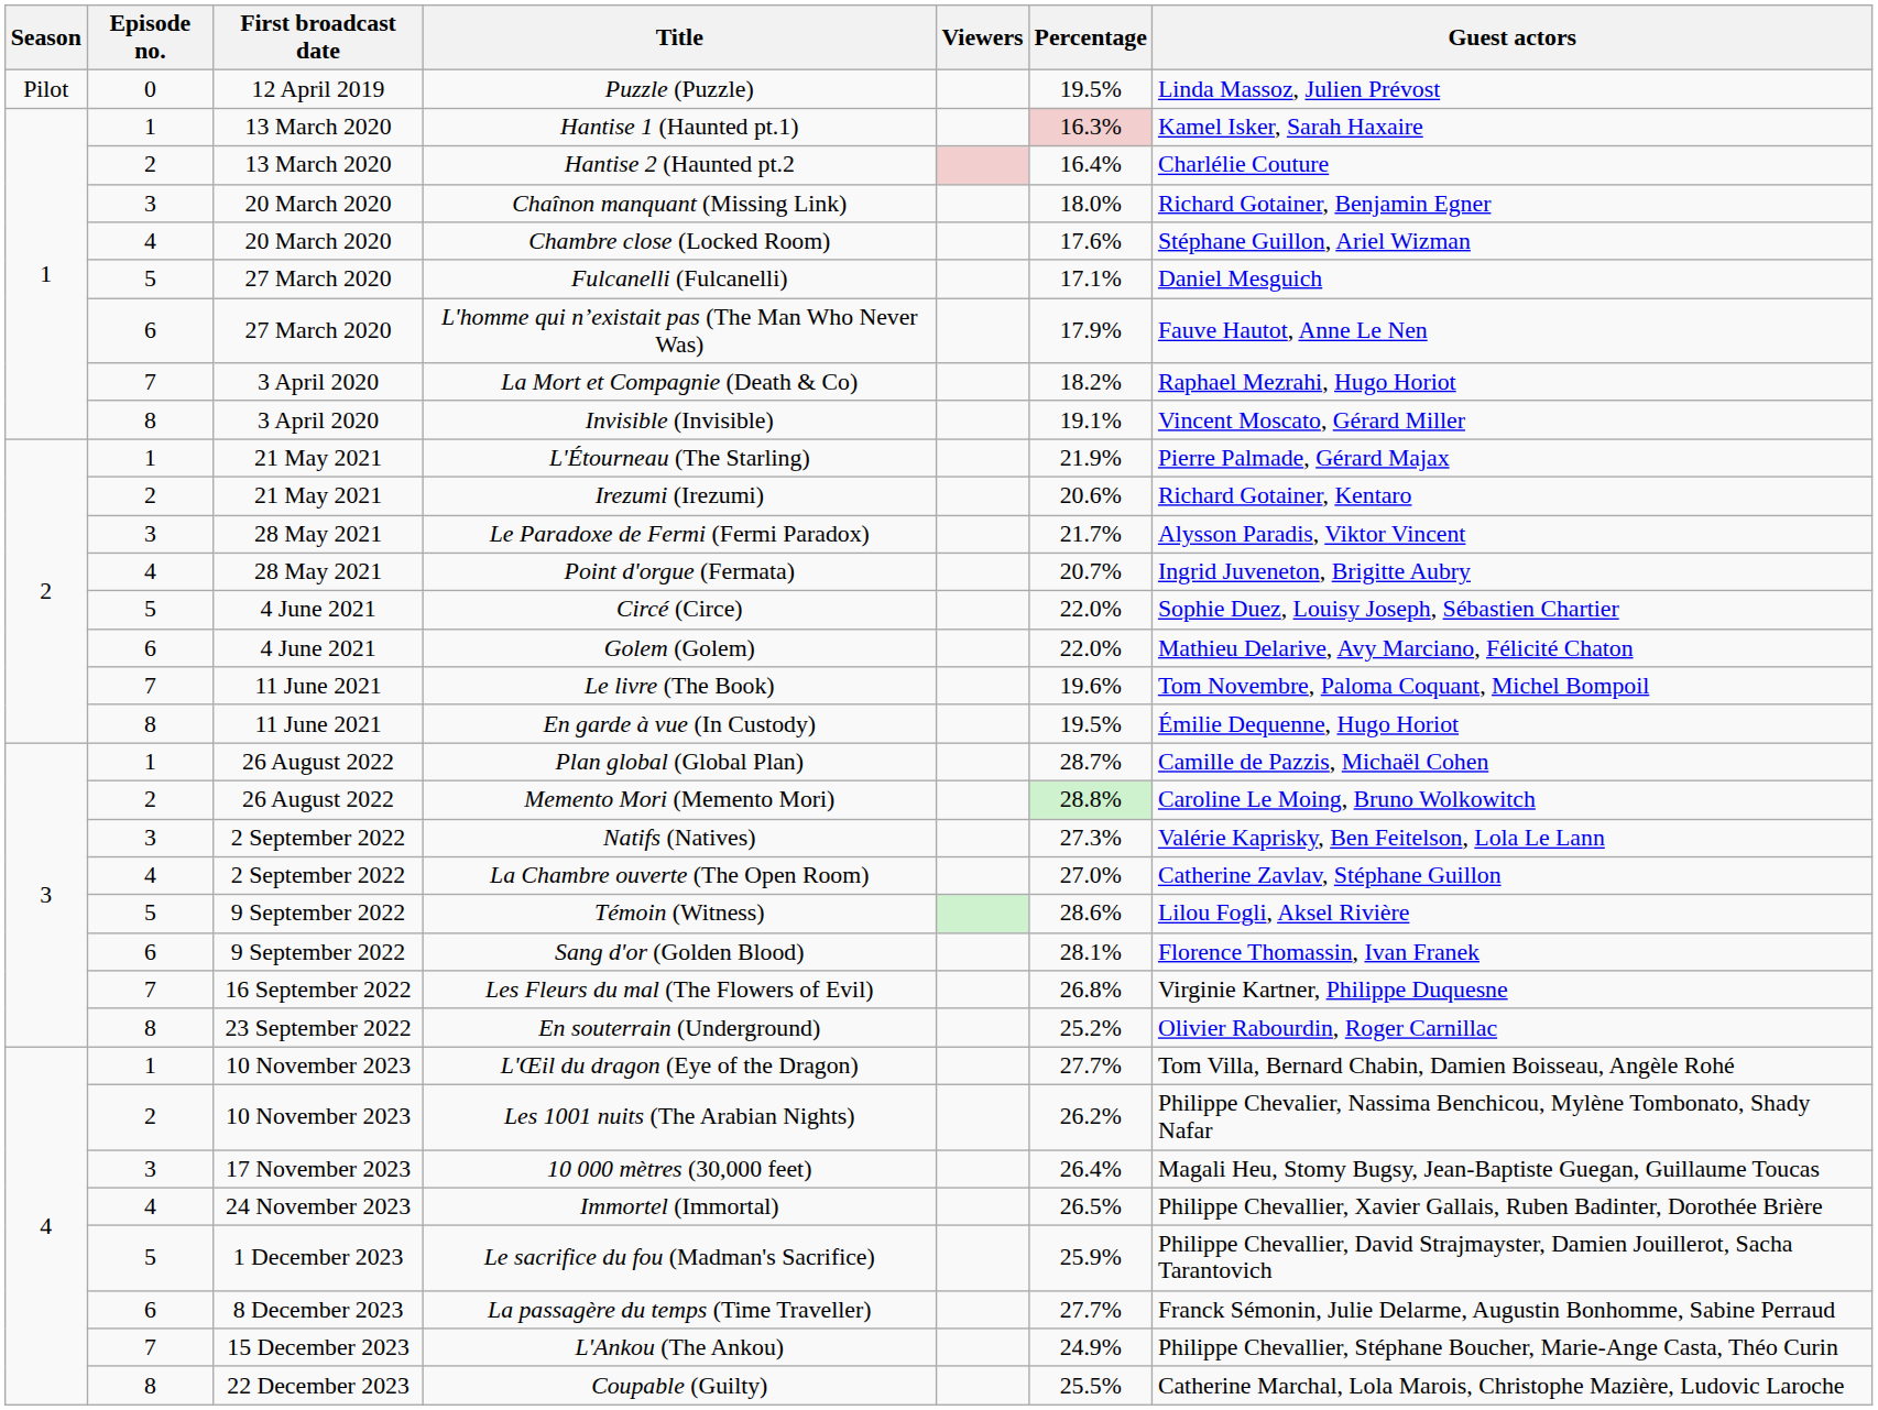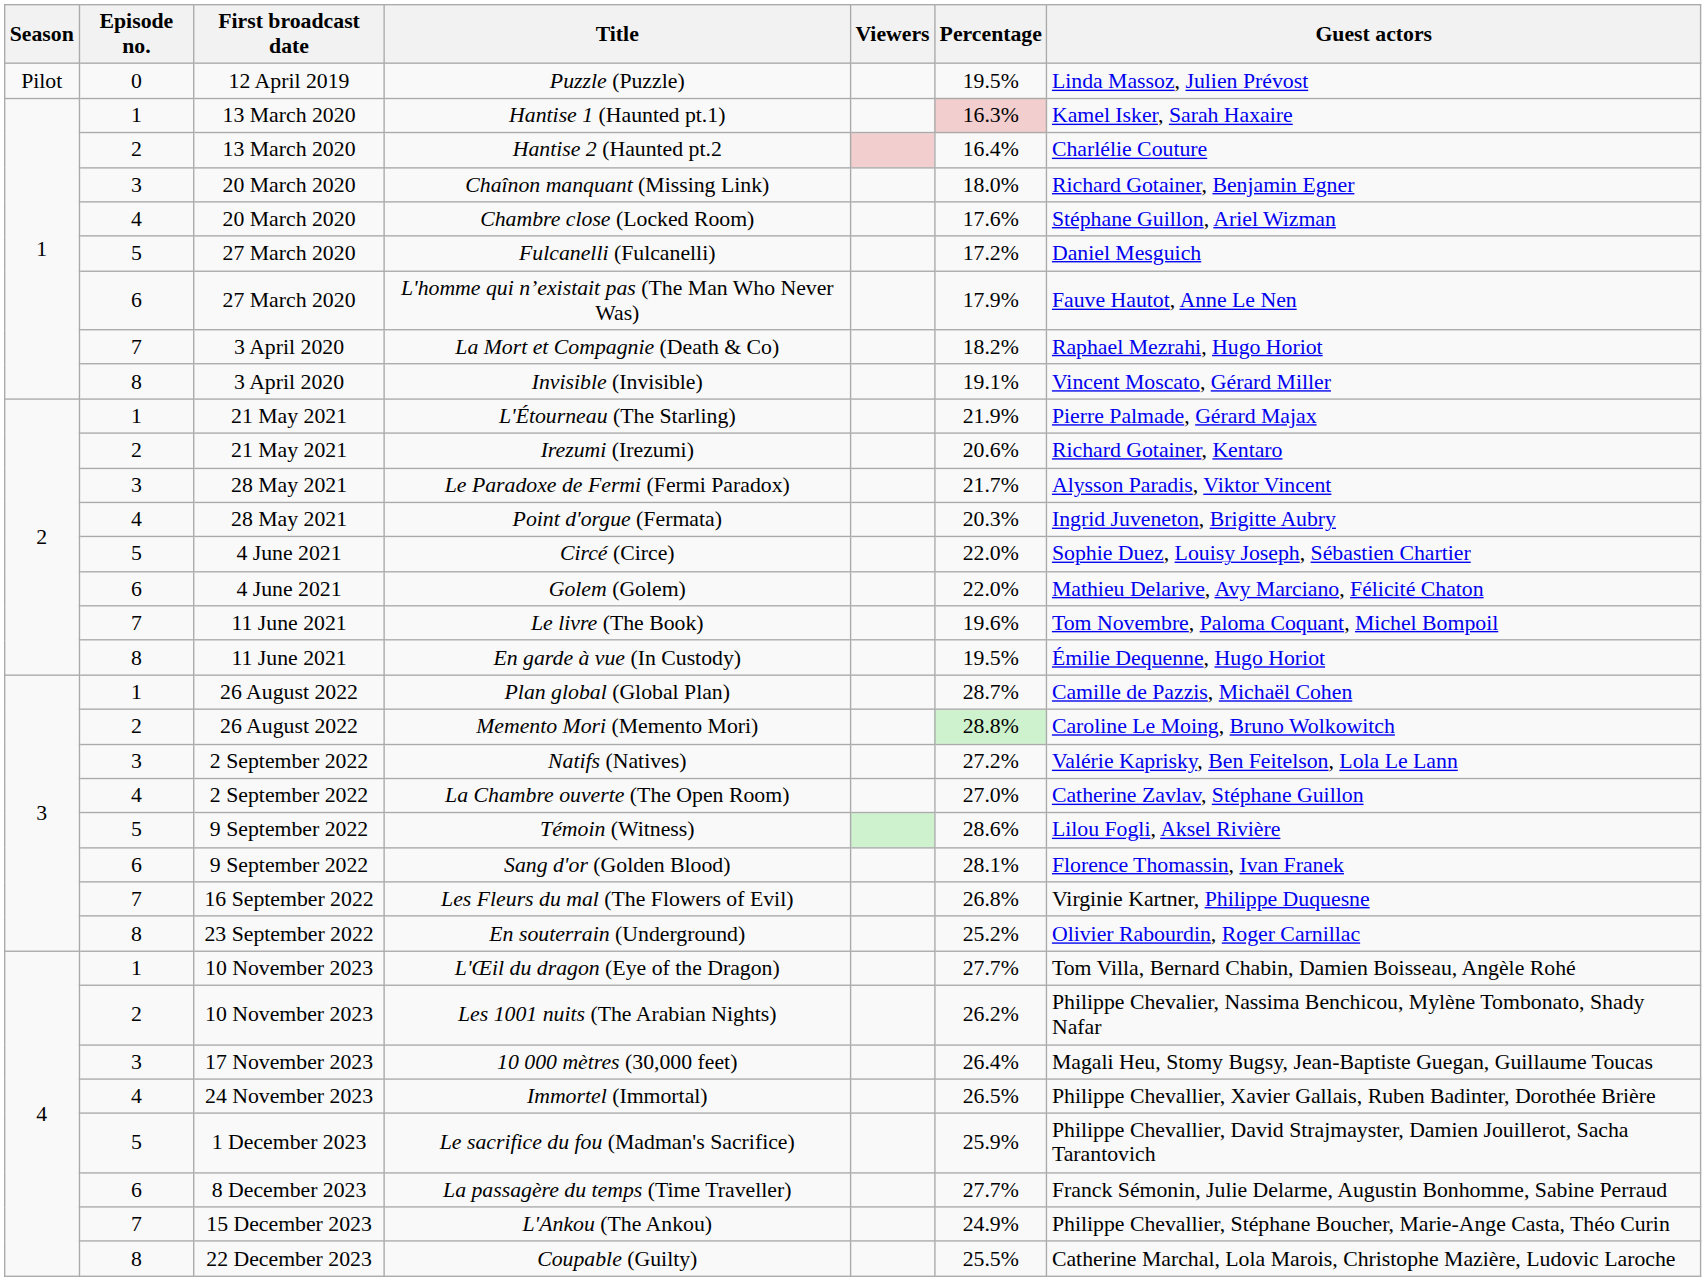 <table class="wikitable sortable">
 <tr>
 <th>Season</th>
 <th>Episode no.</th>
 <th>First broadcast date</th>
 <th>Title</th>
 <th>Viewers</th>
 <th>Percentage</th>
 <th>Guest actors</th>
 </tr>
 <tr>
 <td align="center">Pilot</td>
 <td align="center">0</td>
 <td align="center">12 April 2019</td>
 <td align="center"><em>Puzzle</em> (Puzzle)</td>
 <td align="center"></td>
 <td align="center">19.5%</td>
 <td><a href='#'>Linda Massoz</a>, <a href='#'>Julien Prévost</a></td>
 </tr>
 <tr>
 <td rowspan="8" align="center">1</td>
 <td align="center">1</td>
 <td align="center">13 March 2020</td>
 <td align="center"><em>Hantise 1</em> (Haunted pt.1)</td>
 <td align="center"></td>
 <td bgcolor="#F2CECE" align="center">16.3%</td>
 <td><a href='#'>Kamel Isker</a>, <a href='#'>Sarah Haxaire</a></td>
 </tr>
 <tr>
 <td align="center">2</td>
 <td align="center">13 March 2020</td>
 <td align="center"><em>Hantise 2</em> (Haunted pt.2</td>
 <td bgcolor="#f2cece" align="center"></td>
 <td align="center">16.4%</td>
 <td><a href='#'>Charlélie Couture</a></td>
 </tr>
 <tr>
 <td align="center">3</td>
 <td align="center">20 March 2020</td>
 <td align="center"><em>Chaînon manquant</em> (Missing Link)</td>
 <td align="center"></td>
 <td align="center">18.0%</td>
 <td><a href='#'>Richard Gotainer</a>, <a href='#'>Benjamin Egner</a></td>
 </tr>
 <tr>
 <td align="center">4</td>
 <td align="center">20 March 2020</td>
 <td align="center"><em>Chambre close</em> (Locked Room)</td>
 <td align="center"></td>
 <td align="center">17.6%</td>
 <td><a href='#'>Stéphane Guillon</a>, <a href='#'>Ariel Wizman</a></td>
 </tr>
 <tr>
 <td align="center">5</td>
 <td align="center">27 March 2020</td>
 <td align="center"><em>Fulcanelli</em> (Fulcanelli)</td>
 <td align="center"></td>
-<td align="center">17.1%</td>
+<td align="center">17.2%</td>
 <td><a href='#'>Daniel Mesguich</a></td>
 </tr>
 <tr>
 <td align="center">6</td>
 <td align="center">27 March 2020</td>
 <td align="center"><em>L'homme qui n’existait pas</em> (The Man Who Never Was)</td>
 <td align="center"></td>
 <td align="center">17.9%</td>
 <td><a href='#'>Fauve Hautot</a>, <a href='#'>Anne Le Nen</a></td>
 </tr>
 <tr>
 <td align="center">7</td>
 <td align="center">3 April 2020</td>
 <td align="center"><em>La Mort et Compagnie</em> (Death & Co)</td>
 <td align="center"></td>
 <td align="center">18.2%</td>
 <td><a href='#'>Raphael Mezrahi</a>, <a href='#'>Hugo Horiot</a></td>
 </tr>
 <tr>
 <td align="center">8</td>
 <td align="center">3 April 2020</td>
 <td align="center"><em>Invisible</em> (Invisible)</td>
 <td align="center"></td>
 <td align="center">19.1%</td>
 <td><a href='#'>Vincent Moscato</a>, <a href='#'>Gérard Miller</a></td>
 </tr>
 <tr>
 <td rowspan="8" align="center">2</td>
 <td align="center">1</td>
 <td align="center">21 May 2021</td>
 <td align="center"><em>L'Étourneau</em> (The Starling)</td>
 <td align="center"></td>
 <td align="center">21.9%</td>
 <td><a href='#'>Pierre Palmade</a>, <a href='#'>Gérard Majax</a></td>
 </tr>
 <tr>
 <td align="center">2</td>
 <td align="center">21 May 2021</td>
 <td align="center"><em>Irezumi</em> (Irezumi)</td>
 <td align="center"></td>
 <td align="center">20.6%</td>
 <td><a href='#'>Richard Gotainer</a>, <a href='#'>Kentaro</a></td>
 </tr>
 <tr>
 <td align="center">3</td>
 <td align="center">28 May 2021</td>
 <td align="center"><em>Le Paradoxe de Fermi</em> (Fermi Paradox)</td>
 <td align="center"></td>
 <td align="center">21.7%</td>
 <td><a href='#'>Alysson Paradis</a>, <a href='#'>Viktor Vincent</a></td>
 </tr>
 <tr>
 <td align="center">4</td>
 <td align="center">28 May 2021</td>
 <td align="center"><em>Point d'orgue</em> (Fermata)</td>
 <td align="center"></td>
-<td align="center">20.7%</td>
+<td align="center">20.3%</td>
 <td><a href='#'>Ingrid Juveneton</a>, <a href='#'>Brigitte Aubry</a></td>
 </tr>
 <tr>
 <td align="center">5</td>
 <td align="center">4 June 2021</td>
 <td align="center"><em>Circé</em> (Circe)</td>
 <td align="center"></td>
 <td align="center">22.0%</td>
 <td><a href='#'>Sophie Duez</a>, <a href='#'>Louisy Joseph</a>, <a href='#'>Sébastien Chartier</a></td>
 </tr>
 <tr>
 <td align="center">6</td>
 <td align="center">4 June 2021</td>
 <td align="center"><em>Golem</em> (Golem)</td>
 <td align="center"></td>
 <td align="center">22.0%</td>
 <td><a href='#'>Mathieu Delarive</a>, <a href='#'>Avy Marciano</a>, <a href='#'>Félicité Chaton</a></td>
 </tr>
 <tr>
 <td align="center">7</td>
 <td align="center">11 June 2021</td>
 <td align="center"><em>Le livre</em> (The Book)</td>
 <td align="center"></td>
 <td align="center">19.6%</td>
 <td><a href='#'>Tom Novembre</a>, <a href='#'>Paloma Coquant</a>, <a href='#'>Michel Bompoil</a></td>
 </tr>
 <tr>
 <td align="center">8</td>
 <td align="center">11 June 2021</td>
 <td align="center"><em>En garde à vue</em> (In Custody)</td>
 <td align="center"></td>
 <td align="center">19.5%</td>
 <td><a href='#'>Émilie Dequenne</a>, <a href='#'>Hugo Horiot</a></td>
 </tr>
 <tr>
 <td rowspan="8" align="center">3</td>
 <td align="center">1</td>
 <td align="center">26 August 2022</td>
 <td align="center"><em>Plan global</em> (Global Plan)</td>
 <td align="center"></td>
 <td align="center">28.7%</td>
 <td><a href='#'>Camille de Pazzis</a>, <a href='#'>Michaël Cohen</a></td>
 </tr>
 <tr>
 <td align="center">2</td>
 <td align="center">26 August 2022</td>
 <td align="center"><em>Memento Mori</em> (Memento Mori)</td>
 <td align="center"></td>
 <td align="center" bgcolor="#cef2ce" align="center">28.8%</td>
 <td><a href='#'>Caroline Le Moing</a>, <a href='#'>Bruno Wolkowitch</a></td>
 </tr>
 <tr>
 <td align="center">3</td>
 <td align="center">2 September 2022</td>
 <td align="center"><em>Natifs</em> (Natives)</td>
 <td align="center"></td>
-<td align="center">27.3%</td>
+<td align="center">27.2%</td>
 <td><a href='#'>Valérie Kaprisky</a>, <a href='#'>Ben Feitelson</a>, <a href='#'>Lola Le Lann</a></td>
 </tr>
 <tr>
 <td align="center">4</td>
 <td align="center">2 September 2022</td>
 <td align="center"><em>La Chambre ouverte</em> (The Open Room)</td>
 <td align="center"></td>
 <td align="center">27.0%</td>
 <td><a href='#'>Catherine Zavlav</a>, <a href='#'>Stéphane Guillon</a></td>
 </tr>
 <tr>
 <td align="center">5</td>
 <td align="center">9 September 2022</td>
 <td align="center"><em>Témoin</em> (Witness)</td>
 <td bgcolor="#cef2ce" align="center"></td>
 <td align="center">28.6%</td>
 <td><a href='#'>Lilou Fogli</a>, <a href='#'>Aksel Rivière</a></td>
 </tr>
 <tr>
 <td align="center">6</td>
 <td align="center">9 September 2022</td>
 <td align="center"><em>Sang d'or</em> (Golden Blood)</td>
 <td align="center"></td>
 <td align="center">28.1%</td>
 <td><a href='#'>Florence Thomassin</a>, <a href='#'>Ivan Franek</a></td>
 </tr>
 <tr>
 <td align="center">7</td>
 <td align="center">16 September 2022</td>
 <td align="center"><em>Les Fleurs du mal</em> (The Flowers of Evil)</td>
 <td align="center"></td>
 <td align="center">26.8%</td>
 <td>Virginie Kartner, <a href='#'>Philippe Duquesne</a></td>
 </tr>
 <tr>
 <td align="center">8</td>
 <td align="center">23 September 2022</td>
 <td align="center"><em>En souterrain</em> (Underground)</td>
 <td align="center"></td>
 <td align="center">25.2%</td>
 <td><a href='#'>Olivier Rabourdin</a>, <a href='#'>Roger Carnillac</a></td>
 </tr>
 <tr>
 <td rowspan="8" align="center">4</td>
 <td align="center">1</td>
 <td align="center">10 November 2023</td>
 <td align="center"><em>L'Œil du dragon</em> (Eye of the Dragon)</td>
 <td align="center"></td>
 <td align="center">27.7%</td>
 <td>Tom Villa, Bernard Chabin, Damien Boisseau, Angèle Rohé</td>
 </tr>
 <tr>
 <td align="center">2</td>
 <td align="center">10 November 2023</td>
 <td align="center"><em>Les 1001 nuits</em> (The Arabian Nights)</td>
 <td align="center"></td>
 <td align="center">26.2%</td>
 <td>Philippe Chevalier, Nassima Benchicou, Mylène Tombonato, Shady Nafar</td>
 </tr>
 <tr>
 <td align="center">3</td>
 <td align="center">17 November 2023</td>
 <td align="center"><em>10 000 mètres</em> (30,000 feet)</td>
 <td align="center"></td>
 <td align="center">26.4%</td>
 <td>Magali Heu, Stomy Bugsy, Jean-Baptiste Guegan, Guillaume Toucas</td>
 </tr>
 <tr>
 <td align="center">4</td>
 <td align="center">24 November 2023</td>
 <td align="center"><em>Immortel</em> (Immortal)</td>
 <td align="center"></td>
 <td align="center">26.5%</td>
 <td>Philippe Chevallier, Xavier Gallais, Ruben Badinter, Dorothée Brière</td>
 </tr>
 <tr>
 <td align="center">5</td>
 <td align="center">1 December 2023</td>
 <td align="center"><em>Le sacrifice du fou</em> (Madman's Sacrifice)</td>
 <td align="center"></td>
 <td align="center">25.9%</td>
 <td>Philippe Chevallier, David Strajmayster, Damien Jouillerot, Sacha Tarantovich</td>
 </tr>
 <tr>
 <td align="center">6</td>
 <td align="center">8 December 2023</td>
 <td align="center"><em>La passagère du temps</em> (Time Traveller)</td>
 <td align="center"></td>
 <td align="center">27.7%</td>
 <td>Franck Sémonin, Julie Delarme, Augustin Bonhomme, Sabine Perraud</td>
 </tr>
 <tr>
 <td align="center">7</td>
 <td align="center">15 December 2023</td>
 <td align="center"><em>L'Ankou</em> (The Ankou)</td>
 <td align="center"></td>
 <td align="center">24.9%</td>
 <td>Philippe Chevallier, Stéphane Boucher, Marie-Ange Casta, Théo Curin</td>
 </tr>
 <tr>
 <td align="center">8</td>
 <td align="center">22 December 2023</td>
 <td align="center"><em>Coupable</em> (Guilty)</td>
 <td align="center"></td>
 <td align="center">25.5%</td>
 <td>Catherine Marchal, Lola Marois, Christophe Mazière, Ludovic Laroche</td>
 </tr>
 </table>
